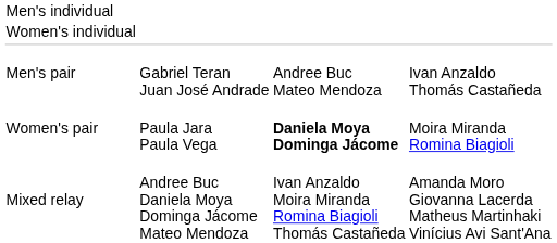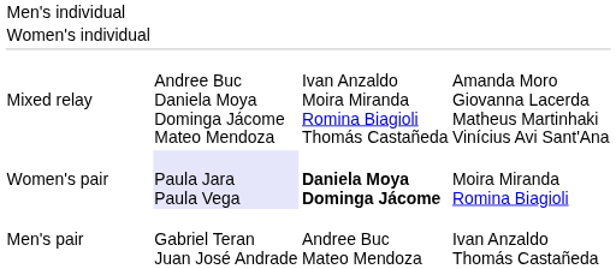 <table>
 <tr>
 <td>Men's individual</td>
 <td nowrap></td>
 <td></td>
 <td></td>
 </tr>
 <tr>
 <td>Women's individual</td>
 <td></td>
 <td></td>
 <td></td>
 </tr>
 <tr bgcolor=#dddddd>
 <td colspan=4></td>
 </tr>
 <tr>
+<td>Mixed relay</td>
+<td><br>Andree Buc<br>Daniela Moya<br>Dominga Jácome<br>Mateo Mendoza</td>
+<td nowrap><br>Ivan Anzaldo<br>Moira Miranda<br><a href='#'>Romina Biagioli</a><br>Thomás Castañeda</td>
+<td nowrap><br>Amanda Moro<br>Giovanna Lacerda<br>Matheus Martinhaki<br>Vinícius Avi Sant'Ana</td>
+</tr>
+<tr>
+<td>Women's pair</td>
+<td style="background: lavender;"><br>Paula Jara<br>Paula Vega</td>
+<td><strong><br>Daniela Moya<br>Dominga Jácome</strong></td>
+<td><br>Moira Miranda<br><a href='#'>Romina Biagioli</a></td>
+</tr>
+<tr>
 <td>Men's pair</td>
 <td><br>Gabriel Teran<br>Juan José Andrade</td>
 <td><br>Andree Buc<br>Mateo Mendoza</td>
 <td><br>Ivan Anzaldo<br>Thomás Castañeda</td>
 </tr>
-<tr>
-<td>Women's pair</td>
-<td><br>Paula Jara<br>Paula Vega</td>
-<td><strong><br>Daniela Moya<br>Dominga Jácome</strong></td>
-<td><br>Moira Miranda<br><a href='#'>Romina Biagioli</a></td>
-</tr>
-<tr>
-<td>Mixed relay</td>
-<td><br>Andree Buc<br>Daniela Moya<br>Dominga Jácome<br>Mateo Mendoza</td>
-<td nowrap><br>Ivan Anzaldo<br>Moira Miranda<br><a href='#'>Romina Biagioli</a><br>Thomás Castañeda</td>
-<td nowrap><br>Amanda Moro<br>Giovanna Lacerda<br>Matheus Martinhaki<br>Vinícius Avi Sant'Ana</td>
-</tr>
 </table>
